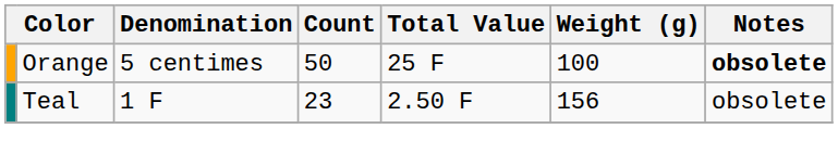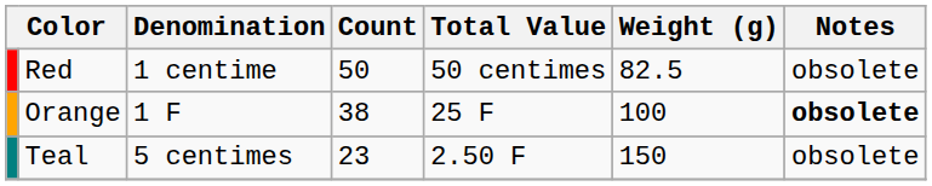 <table class="wikitable">
 <tr>
 <th colspan=2>Color</th>
 <th>Denomination</th>
 <th>Count</th>
 <th>Total Value</th>
 <th>Weight (g)</th>
 <th>Notes</th>
 </tr>
 <tr>
+<td style="background:Red"></td>
+<td>Red</td>
+<td>1 centime</td>
+<td>50</td>
+<td>50 centimes</td>
+<td>82.5</td>
+<td>obsolete</td>
+</tr>
+<tr>
 <td style="background:Orange"></td>
 <td>Orange</td>
-<td>5 centimes</td>
-<td>50</td>
+<td>1 F</td>
+<td>38</td>
 <td>25 F</td>
 <td>100</td>
 <td><strong>obsolete</strong></td>
 </tr>
 <tr>
 <td style="background:Teal"></td>
 <td>Teal</td>
-<td>1 F</td>
+<td>5 centimes</td>
 <td>23</td>
 <td>2.50 F</td>
-<td>156</td>
+<td>150</td>
 <td>obsolete</td>
 </tr>
 <tr>
 </tr>
 </table>
